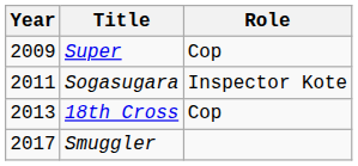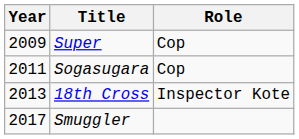 <table class="wikitable">
 <tr>
 <th>Year</th>
 <th>Title</th>
 <th>Role</th>
 </tr>
 <tr>
 <td>2009</td>
 <td><a href='#'><em>Super</em></a></td>
 <td>Cop</td>
 </tr>
 <tr>
 <td>2011</td>
 <td><em>Sogasugara</em></td>
-<td>Inspector Kote</td>
+<td>Cop</td>
 </tr>
 <tr>
 <td>2013</td>
 <td><em><a href='#'>18th Cross</a></em></td>
-<td>Cop</td>
+<td>Inspector Kote</td>
 </tr>
 <tr>
 <td>2017</td>
 <td><em>Smuggler</em></td>
 <td></td>
 </tr>
 </table>
